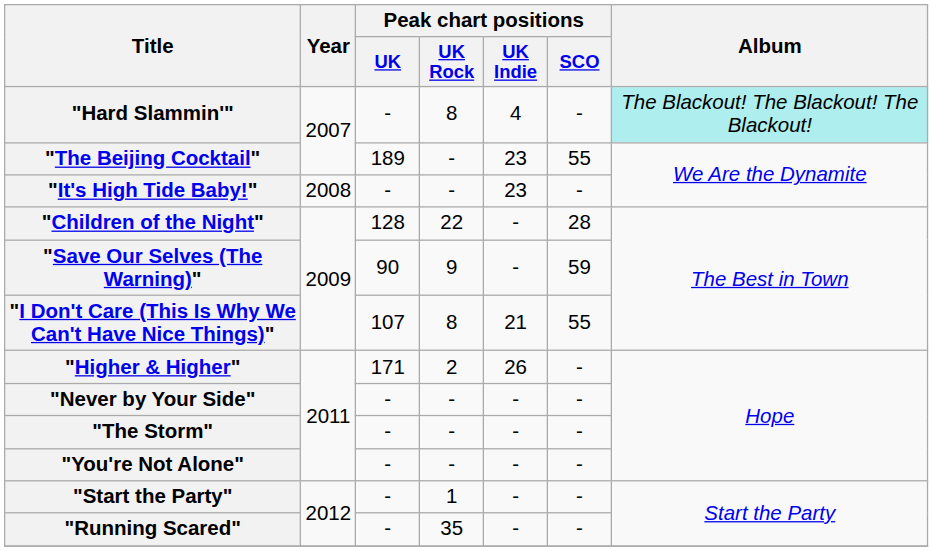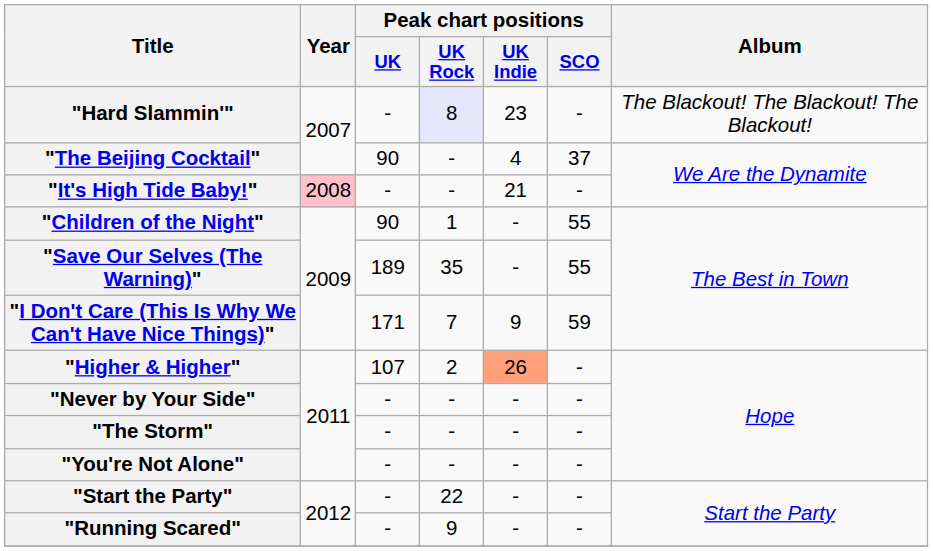 <table class="wikitable plainrowheaders" style="text-align:center">
 <tr>
 <th scope="col" rowspan="2" style="width:14em;">Title</th>
 <th scope="col" rowspan="2">Year</th>
 <th scope="col" colspan="4">Peak chart positions</th>
 <th scope="col" rowspan="2" style="width:15em;">Album</th>
 </tr>
 <tr>
 <th scope="col" style="width:3em;font-size:90%;"><a href='#'>UK</a><br></th>
 <th scope="col" style="width:3em;font-size:90%;"><a href='#'>UK<br>Rock</a><br></th>
 <th scope="col" style="width:3em;font-size:90%;"><a href='#'>UK<br>Indie</a><br></th>
 <th scope="col" style="width:3em;font-size:90%;"><a href='#'>SCO</a> <br></th>
 </tr>
 <tr>
 <th scope="row">"Hard Slammin'"</th>
 <td rowspan="2">2007</td>
 <td style="text-align:center;">-</td>
-<td style="text-align:center;">8</td>
-<td style="text-align:center;">4</td>
+<td style="background: lavender; text-align:center;">8</td>
+<td style="text-align:center;">23</td>
 <td style="text-align:center;">-</td>
-<td style="background: paleturquoise;"><em>The Blackout! The Blackout! The Blackout!</em></td>
+<td><em>The Blackout! The Blackout! The Blackout!</em></td>
 </tr>
 <tr>
 <th scope="row">"<a href='#'>The Beijing Cocktail</a>"</th>
-<td style="text-align:center;">189</td>
+<td style="text-align:center;">90</td>
 <td style="text-align:center;">-</td>
-<td style="text-align:center;">23</td>
-<td style="text-align:center;">55</td>
+<td style="text-align:center;">4</td>
+<td style="text-align:center;">37</td>
 <td rowspan="2"><em><a href='#'>We Are the Dynamite</a></em></td>
 </tr>
 <tr>
 <th scope="row">"<a href='#'>It's High Tide Baby!</a>"</th>
-<td>2008</td>
+<td style="background: pink;">2008</td>
 <td style="text-align:center;">-</td>
 <td style="text-align:center;">-</td>
-<td style="text-align:center;">23</td>
+<td style="text-align:center;">21</td>
 <td style="text-align:center;">-</td>
 </tr>
 <tr>
 <th scope="row">"<a href='#'>Children of the Night</a>"</th>
 <td rowspan="3">2009</td>
-<td style="text-align:center;">128</td>
-<td style="text-align:center;">22</td>
+<td style="text-align:center;">90</td>
+<td style="text-align:center;">1</td>
 <td style="text-align:center;">-</td>
-<td style="text-align:center;">28</td>
+<td style="text-align:center;">55</td>
 <td rowspan="3"><em><a href='#'>The Best in Town</a></em></td>
 </tr>
 <tr>
 <th scope="row">"<a href='#'>Save Our Selves (The Warning)</a>"</th>
-<td style="text-align:center;">90</td>
-<td style="text-align:center;">9</td>
+<td style="text-align:center;">189</td>
+<td style="text-align:center;">35</td>
 <td style="text-align:center;">-</td>
-<td style="text-align:center;">59</td>
+<td style="text-align:center;">55</td>
 </tr>
 <tr>
 <th scope="row">"<a href='#'>I Don't Care (This Is Why We Can't Have Nice Things)</a>"</th>
-<td style="text-align:center;">107</td>
-<td style="text-align:center;">8</td>
-<td style="text-align:center;">21</td>
-<td style="text-align:center;">55</td>
+<td style="text-align:center;">171</td>
+<td style="text-align:center;">7</td>
+<td style="text-align:center;">9</td>
+<td style="text-align:center;">59</td>
 </tr>
 <tr>
 <th scope="row">"<a href='#'>Higher & Higher</a>"</th>
 <td rowspan="4">2011</td>
-<td style="text-align:center;">171</td>
+<td style="text-align:center;">107</td>
 <td style="text-align:center;">2</td>
-<td style="text-align:center;">26</td>
+<td style="background: lightsalmon; text-align:center;">26</td>
 <td style="text-align:center;">-</td>
 <td rowspan="4"><em><a href='#'>Hope</a></em></td>
 </tr>
 <tr>
 <th scope="row">"Never by Your Side"</th>
 <td style="text-align:center;">-</td>
 <td style="text-align:center;">-</td>
 <td style="text-align:center;">-</td>
 <td style="text-align:center;">-</td>
 </tr>
 <tr>
 <th scope="row">"The Storm"</th>
 <td style="text-align:center;">-</td>
 <td style="text-align:center;">-</td>
 <td style="text-align:center;">-</td>
 <td style="text-align:center;">-</td>
 </tr>
 <tr>
 <th scope="row">"You're Not Alone"</th>
 <td style="text-align:center;">-</td>
 <td style="text-align:center;">-</td>
 <td style="text-align:center;">-</td>
 <td style="text-align:center;">-</td>
 </tr>
 <tr>
 <th scope="row">"Start the Party"</th>
 <td rowspan="2">2012</td>
 <td style="text-align:center;">-</td>
-<td style="text-align:center;">1</td>
+<td style="text-align:center;">22</td>
 <td style="text-align:center;">-</td>
 <td style="text-align:center;">-</td>
 <td rowspan="2"><em><a href='#'>Start the Party</a></em></td>
 </tr>
 <tr>
 <th scope="row">"Running Scared"</th>
 <td style="text-align:center;">-</td>
-<td style="text-align:center;">35</td>
+<td style="text-align:center;">9</td>
 <td style="text-align:center;">-</td>
 <td style="text-align:center;">-</td>
 </tr>
 <tr>
 </tr>
 </table>
